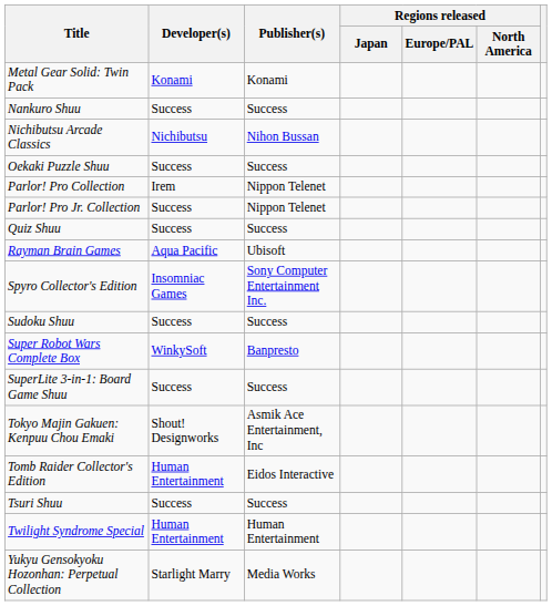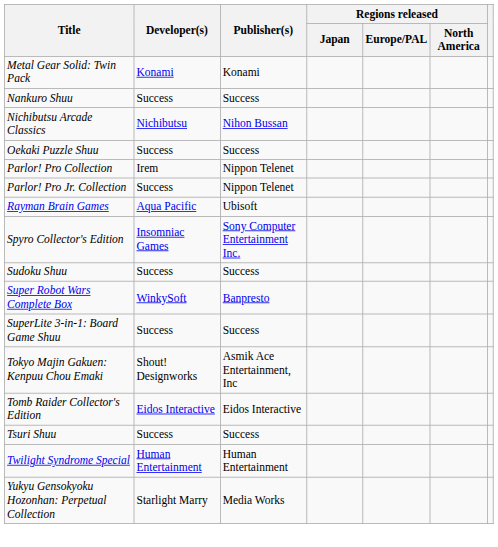 <table class="wikitable sortable" style="width:98%;font-size:90%;" id="bundlelist">
 <tr>
 <th rowspan="2" width=28% data-sort-type="text">Title</th>
 <th rowspan="2" width=18%>Developer(s)</th>
 <th rowspan="2" width=18%>Publisher(s)</th>
 <th colspan="3">Regions released</th>
 <th rowspan="2" class="unsortable"></th>
 </tr>
 <tr>
 <th style="width:12%;">Japan</th>
 <th style="width:12%;">Europe/PAL</th>
 <th style="width:12%;">North America</th>
 </tr>
 <tr>
 <td><em>Metal Gear Solid: Twin Pack</em></td>
 <td><a href='#'>Konami</a></td>
 <td>Konami</td>
 <td></td>
 <td></td>
 <td></td>
 <td></td>
 </tr>
 <tr>
 <td><em>Nankuro Shuu</em></td>
 <td>Success</td>
 <td>Success</td>
 <td></td>
 <td></td>
 <td></td>
 <td></td>
 </tr>
 <tr>
 <td><em>Nichibutsu Arcade Classics</em></td>
 <td><a href='#'>Nichibutsu</a></td>
 <td><a href='#'>Nihon Bussan</a></td>
 <td></td>
 <td></td>
 <td></td>
 <td></td>
 </tr>
 <tr>
 <td><em>Oekaki Puzzle Shuu</em></td>
 <td>Success</td>
 <td>Success</td>
 <td></td>
 <td></td>
 <td></td>
 <td></td>
 </tr>
 <tr>
 <td><em>Parlor! Pro Collection</em></td>
 <td>Irem</td>
 <td>Nippon Telenet</td>
 <td></td>
 <td></td>
 <td></td>
 <td></td>
 </tr>
 <tr>
 <td><em>Parlor! Pro Jr. Collection</em></td>
 <td>Success</td>
 <td>Nippon Telenet</td>
 <td></td>
 <td></td>
 <td></td>
 <td></td>
 </tr>
 <tr>
-<td><em>Quiz Shuu</em></td>
-<td>Success</td>
-<td>Success</td>
-<td></td>
-<td></td>
-<td></td>
-<td></td>
-</tr>
-<tr>
 <td><em><a href='#'>Rayman Brain Games</a></em></td>
 <td><a href='#'>Aqua Pacific</a></td>
 <td>Ubisoft</td>
 <td></td>
 <td></td>
 <td></td>
 <td></td>
 </tr>
 <tr>
 <td><em>Spyro Collector's Edition</em></td>
 <td><a href='#'>Insomniac Games</a></td>
 <td><a href='#'>Sony Computer Entertainment Inc.</a></td>
 <td></td>
 <td></td>
 <td></td>
 <td></td>
 </tr>
 <tr>
 <td><em>Sudoku Shuu</em></td>
 <td>Success</td>
 <td>Success</td>
 <td></td>
 <td></td>
 <td></td>
 <td></td>
 </tr>
 <tr>
 <td><em><a href='#'>Super Robot Wars Complete Box</a></em></td>
 <td><a href='#'>WinkySoft</a></td>
 <td><a href='#'>Banpresto</a></td>
 <td></td>
 <td></td>
 <td></td>
 <td></td>
 </tr>
 <tr>
 <td><em>SuperLite 3-in-1: Board Game Shuu</em></td>
 <td>Success</td>
 <td>Success</td>
 <td></td>
 <td></td>
 <td></td>
 <td></td>
 </tr>
 <tr>
 <td><em>Tokyo Majin Gakuen: Kenpuu Chou Emaki</em></td>
 <td>Shout! Designworks</td>
 <td>Asmik Ace Entertainment, Inc</td>
 <td></td>
 <td></td>
 <td></td>
 <td></td>
 </tr>
 <tr>
 <td><em>Tomb Raider Collector's Edition</em></td>
-<td><a href='#'>Human Entertainment</a></td>
+<td><a href='#'>Eidos Interactive</a></td>
 <td>Eidos Interactive</td>
 <td></td>
 <td></td>
 <td></td>
 <td></td>
 </tr>
 <tr>
 <td><em>Tsuri Shuu</em></td>
 <td>Success</td>
 <td>Success</td>
 <td></td>
 <td></td>
 <td></td>
 <td></td>
 </tr>
 <tr>
 <td><em><a href='#'>Twilight Syndrome Special</a></em></td>
 <td><a href='#'>Human Entertainment</a></td>
 <td>Human Entertainment</td>
 <td></td>
 <td></td>
 <td></td>
 <td></td>
 </tr>
 <tr>
 <td><em>Yukyu Gensokyoku Hozonhan: Perpetual Collection</em></td>
 <td>Starlight Marry</td>
 <td>Media Works</td>
 <td></td>
 <td></td>
 <td></td>
 <td></td>
 </tr>
 </table>
